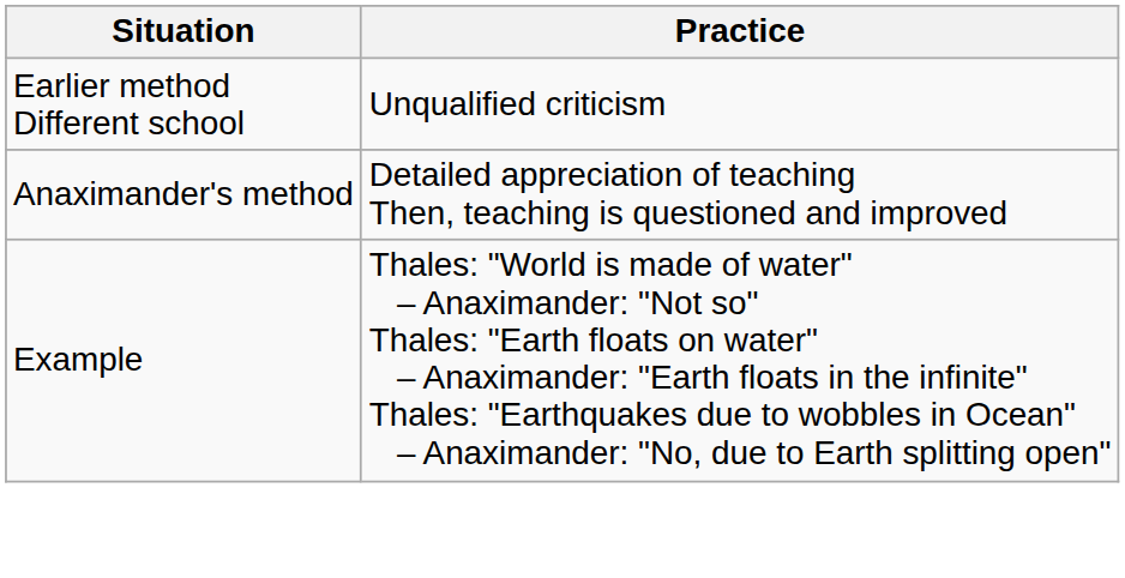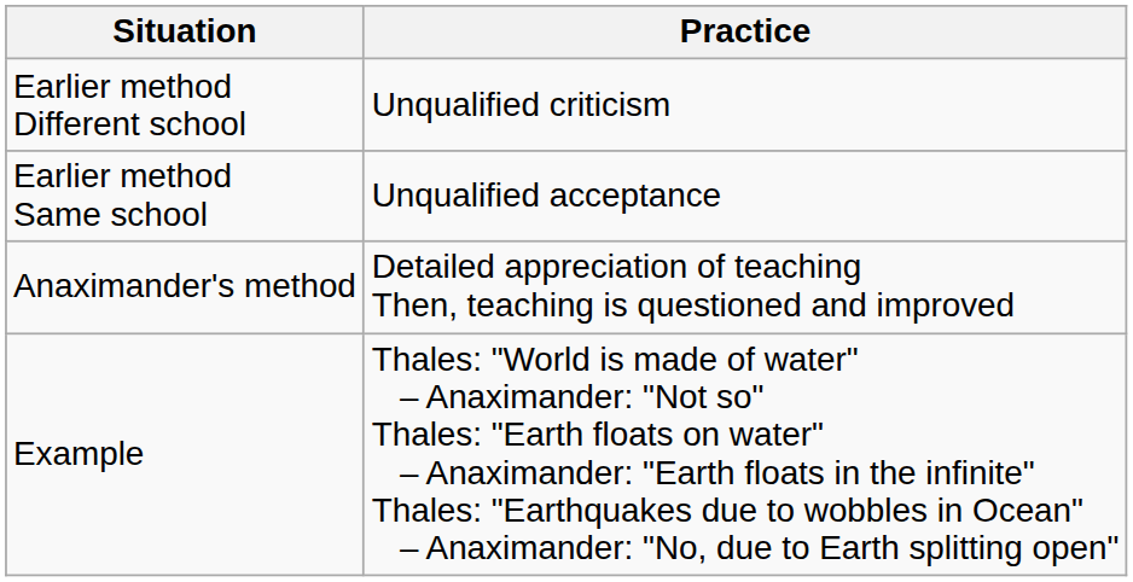 <table class="wikitable" style="margin: 1em auto;">
 <tr>
 <th>Situation</th>
 <th>Practice</th>
 </tr>
 <tr>
 <td>Earlier method<br>Different school</td>
 <td>Unqualified criticism</td>
 </tr>
 <tr>
+<td>Earlier method<br>Same school</td>
+<td>Unqualified acceptance</td>
+</tr>
+<tr>
 <td>Anaximander's method</td>
 <td>Detailed appreciation of teaching<br>Then, teaching is questioned and improved</td>
 </tr>
 <tr>
 <td>Example</td>
 <td>Thales: "World is made of water"<br>    – Anaximander: "Not so"<br>Thales: "Earth floats on water"<br>    – Anaximander: "Earth floats in the infinite"<br>Thales: "Earthquakes due to wobbles in Ocean"<br>    – Anaximander: "No, due to Earth splitting open"</td>
 </tr>
 </table>
